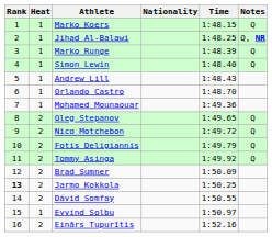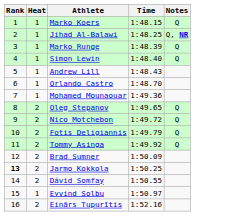 <table class="wikitable sortable" style="text-align:center;font-size:95%">
 <tr>
 <th>Rank</th>
 <th>Heat</th>
 <th>Athlete</th>
-<th>Nationality</th>
 <th>Time</th>
 <th>Notes</th>
 </tr>
 <tr bgcolor=ccffcc>
 <td>1</td>
 <td>1</td>
 <td align="left"><a href='#'>Marko Koers</a></td>
-<td align=left></td>
 <td>1:48.15</td>
 <td>Q</td>
 </tr>
 <tr bgcolor=ccffcc>
 <td>2</td>
 <td>1</td>
 <td align="left"><a href='#'>Jihad Al-Balawi</a></td>
-<td align=left></td>
 <td>1:48.25</td>
 <td>Q, <strong><a href='#'>NR</a></strong></td>
 </tr>
 <tr bgcolor=ccffcc>
 <td>3</td>
 <td>1</td>
 <td align="left"><a href='#'>Marko Runge</a></td>
-<td align=left></td>
 <td>1:48.39</td>
 <td>Q</td>
 </tr>
 <tr bgcolor=ccffcc>
 <td>4</td>
 <td>1</td>
 <td align="left"><a href='#'>Simon Lewin</a></td>
-<td align=left></td>
 <td>1:48.40</td>
 <td>Q</td>
 </tr>
 <tr>
 <td>5</td>
 <td>1</td>
 <td align="left"><a href='#'>Andrew Lill</a></td>
-<td align=left></td>
 <td>1:48.43</td>
 <td></td>
 </tr>
 <tr>
 <td>6</td>
 <td>1</td>
 <td align="left"><a href='#'>Orlando Castro</a></td>
-<td align=left></td>
 <td>1:48.70</td>
 <td></td>
 </tr>
 <tr>
 <td>7</td>
 <td>1</td>
 <td align="left"><a href='#'>Mohamed Mounaouar</a></td>
-<td align=left></td>
 <td>1:49.36</td>
 <td></td>
 </tr>
 <tr bgcolor=ccffcc>
 <td>8</td>
 <td>2</td>
 <td align="left"><a href='#'>Oleg Stepanov</a></td>
-<td align=left></td>
 <td>1:49.65</td>
 <td>Q</td>
 </tr>
 <tr bgcolor=ccffcc>
 <td>9</td>
 <td>2</td>
 <td align="left"><a href='#'>Nico Motchebon</a></td>
-<td align=left></td>
 <td>1:49.72</td>
 <td>Q</td>
 </tr>
 <tr bgcolor=ccffcc>
 <td>10</td>
 <td>2</td>
 <td align="left"><a href='#'>Fotis Deligiannis</a></td>
-<td align=left></td>
 <td>1:49.79</td>
 <td>Q</td>
 </tr>
 <tr bgcolor=ccffcc>
 <td>11</td>
 <td>2</td>
 <td align="left"><a href='#'>Tommy Asinga</a></td>
-<td align=left></td>
 <td>1:49.92</td>
 <td>Q</td>
 </tr>
 <tr>
 <td>12</td>
 <td>2</td>
 <td align="left"><a href='#'>Brad Sumner</a></td>
-<td align=left></td>
 <td>1:50.09</td>
 <td></td>
 </tr>
 <tr>
 <td><strong>13</strong></td>
 <td>2</td>
 <td align="left"><a href='#'>Jarmo Kokkola</a></td>
-<td align=left></td>
 <td>1:50.25</td>
 <td></td>
 </tr>
 <tr>
 <td>14</td>
 <td>2</td>
 <td align="left"><a href='#'>Dávid Somfay</a></td>
-<td align=left></td>
 <td>1:50.55</td>
 <td></td>
 </tr>
 <tr>
 <td>15</td>
 <td>1</td>
 <td align="left"><a href='#'>Eyvind Solbu</a></td>
-<td align=left></td>
 <td>1:50.97</td>
 <td></td>
 </tr>
 <tr>
 <td>16</td>
 <td>2</td>
 <td align="left"><a href='#'>Einārs Tupurītis</a></td>
-<td align=left></td>
 <td>1:52.16</td>
 <td></td>
 </tr>
 </table>
